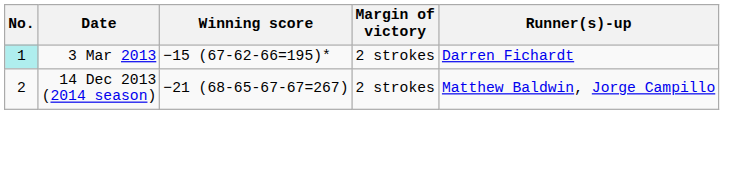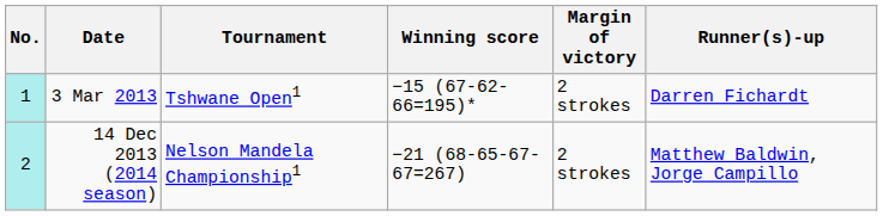 <table class="wikitable" style="font-size:95%;">
 <tr>
 <th>No.</th>
 <th>Date</th>
+<th>Tournament</th>
 <th>Winning score</th>
 <th>Margin of<br>victory</th>
 <th>Runner(s)-up</th>
 </tr>
 <tr>
 <td align=center style="background: paleturquoise;">1</td>
 <td align=right>3 Mar <a href='#'>2013</a></td>
+<td><a href='#'>Tshwane Open</a><sup>1</sup></td>
 <td>−15 (67-62-66=195)*</td>
 <td>2 strokes</td>
 <td> <a href='#'>Darren Fichardt</a></td>
 </tr>
 <tr>
-<td align=center>2</td>
+<td align=center style="background: paleturquoise;">2</td>
 <td align=right>14 Dec 2013<br>(<a href='#'>2014 season</a>)</td>
+<td><a href='#'>Nelson Mandela Championship</a><sup>1</sup></td>
 <td>−21 (68-65-67-67=267)</td>
 <td>2 strokes</td>
 <td> <a href='#'>Matthew Baldwin</a>,  <a href='#'>Jorge Campillo</a></td>
 </tr>
 </table>
